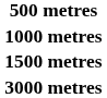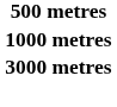 <table>
 <tr>
 <th scope="row">500 metres <br></th>
 <td></td>
 <td></td>
 <td></td>
 </tr>
 <tr>
 <th scope="row">1000 metres <br></th>
 <td></td>
 <td></td>
 <td></td>
 </tr>
 <tr>
-<th scope="row">1500 metres <br></th>
-<td></td>
-<td></td>
-<td></td>
-</tr>
-<tr>
 <th scope="row">3000 metres <br></th>
 <td></td>
 <td></td>
 <td></td>
 </tr>
 </table>
